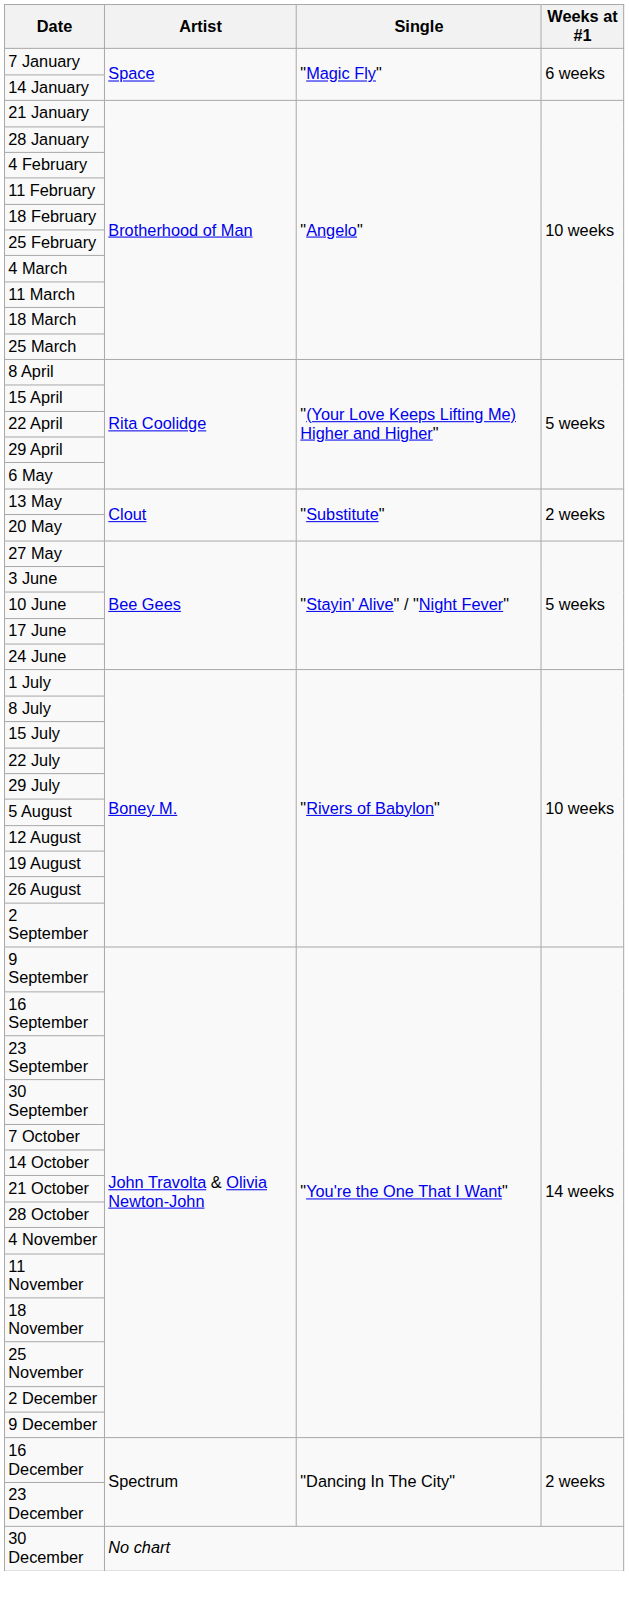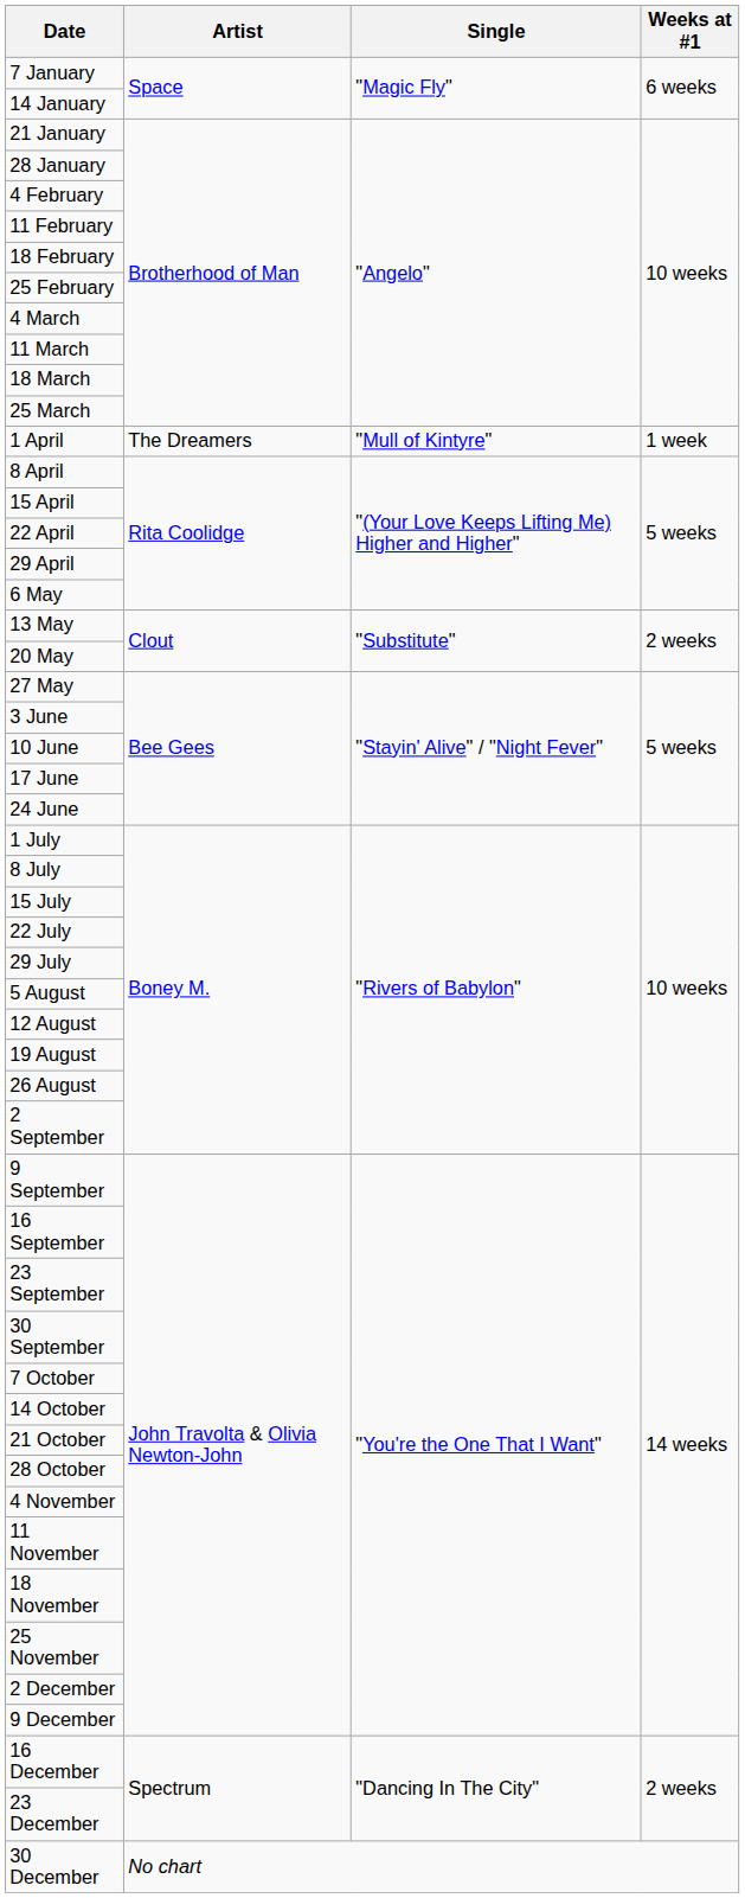 <table class="wikitable">
 <tr>
 <th>Date</th>
 <th>Artist</th>
 <th>Single</th>
 <th>Weeks at #1</th>
 </tr>
 <tr>
 <td>7 January</td>
 <td rowspan="2"><a href='#'>Space</a></td>
 <td rowspan="2">"<a href='#'>Magic Fly</a>"</td>
 <td rowspan="2">6 weeks</td>
 </tr>
 <tr>
 <td>14 January</td>
 </tr>
 <tr>
 <td>21 January</td>
 <td rowspan="10"><a href='#'>Brotherhood of Man</a></td>
 <td rowspan="10">"<a href='#'>Angelo</a>"</td>
 <td rowspan="10">10 weeks</td>
 </tr>
 <tr>
 <td>28 January</td>
 </tr>
 <tr>
 <td>4 February</td>
 </tr>
 <tr>
 <td>11 February</td>
 </tr>
 <tr>
 <td>18 February</td>
 </tr>
 <tr>
 <td>25 February</td>
 </tr>
 <tr>
 <td>4 March</td>
 </tr>
 <tr>
 <td>11 March</td>
 </tr>
 <tr>
 <td>18 March</td>
 </tr>
 <tr>
 <td>25 March</td>
+</tr>
+<tr>
+<td>1 April</td>
+<td>The Dreamers</td>
+<td>"<a href='#'>Mull of Kintyre</a>"</td>
+<td>1 week</td>
 </tr>
 <tr>
 <td>8 April</td>
 <td rowspan="5"><a href='#'>Rita Coolidge</a></td>
 <td rowspan="5">"<a href='#'>(Your Love Keeps Lifting Me) Higher and Higher</a>"</td>
 <td rowspan="5">5 weeks</td>
 </tr>
 <tr>
 <td>15 April</td>
 </tr>
 <tr>
 <td>22 April</td>
 </tr>
 <tr>
 <td>29 April</td>
 </tr>
 <tr>
 <td>6 May</td>
 </tr>
 <tr>
 <td>13 May</td>
 <td rowspan="2"><a href='#'>Clout</a></td>
 <td rowspan="2">"<a href='#'>Substitute</a>"</td>
 <td rowspan="2">2 weeks</td>
 </tr>
 <tr>
 <td>20 May</td>
 </tr>
 <tr>
 <td>27 May</td>
 <td rowspan="5"><a href='#'>Bee Gees</a></td>
 <td rowspan="5">"<a href='#'>Stayin' Alive</a>" / "<a href='#'>Night Fever</a>"</td>
 <td rowspan="5">5 weeks</td>
 </tr>
 <tr>
 <td>3 June</td>
 </tr>
 <tr>
 <td>10 June</td>
 </tr>
 <tr>
 <td>17 June</td>
 </tr>
 <tr>
 <td>24 June</td>
 </tr>
 <tr>
 <td>1 July</td>
 <td rowspan="10"><a href='#'>Boney M.</a></td>
 <td rowspan="10">"<a href='#'>Rivers of Babylon</a>"</td>
 <td rowspan="10">10 weeks</td>
 </tr>
 <tr>
 <td>8 July</td>
 </tr>
 <tr>
 <td>15 July</td>
 </tr>
 <tr>
 <td>22 July</td>
 </tr>
 <tr>
 <td>29 July</td>
 </tr>
 <tr>
 <td>5 August</td>
 </tr>
 <tr>
 <td>12 August</td>
 </tr>
 <tr>
 <td>19 August</td>
 </tr>
 <tr>
 <td>26 August</td>
 </tr>
 <tr>
 <td>2 September</td>
 </tr>
 <tr>
 <td>9 September</td>
 <td rowspan="14"><a href='#'>John Travolta</a> & <a href='#'>Olivia Newton-John</a></td>
 <td rowspan="14">"<a href='#'>You're the One That I Want</a>"</td>
 <td rowspan="14">14 weeks</td>
 </tr>
 <tr>
 <td>16 September</td>
 </tr>
 <tr>
 <td>23 September</td>
 </tr>
 <tr>
 <td>30 September</td>
 </tr>
 <tr>
 <td>7 October</td>
 </tr>
 <tr>
 <td>14 October</td>
 </tr>
 <tr>
 <td>21 October</td>
 </tr>
 <tr>
 <td>28 October</td>
 </tr>
 <tr>
 <td>4 November</td>
 </tr>
 <tr>
 <td>11 November</td>
 </tr>
 <tr>
 <td>18 November</td>
 </tr>
 <tr>
 <td>25 November</td>
 </tr>
 <tr>
 <td>2 December</td>
 </tr>
 <tr>
 <td>9 December</td>
 </tr>
 <tr>
 <td>16 December</td>
 <td rowspan="2">Spectrum</td>
 <td rowspan="2">"Dancing In The City"</td>
 <td rowspan="2">2 weeks</td>
 </tr>
 <tr>
 <td>23 December</td>
 </tr>
 <tr>
 <td>30 December</td>
 <td colspan="3"><em>No chart</em></td>
 </tr>
 </table>
